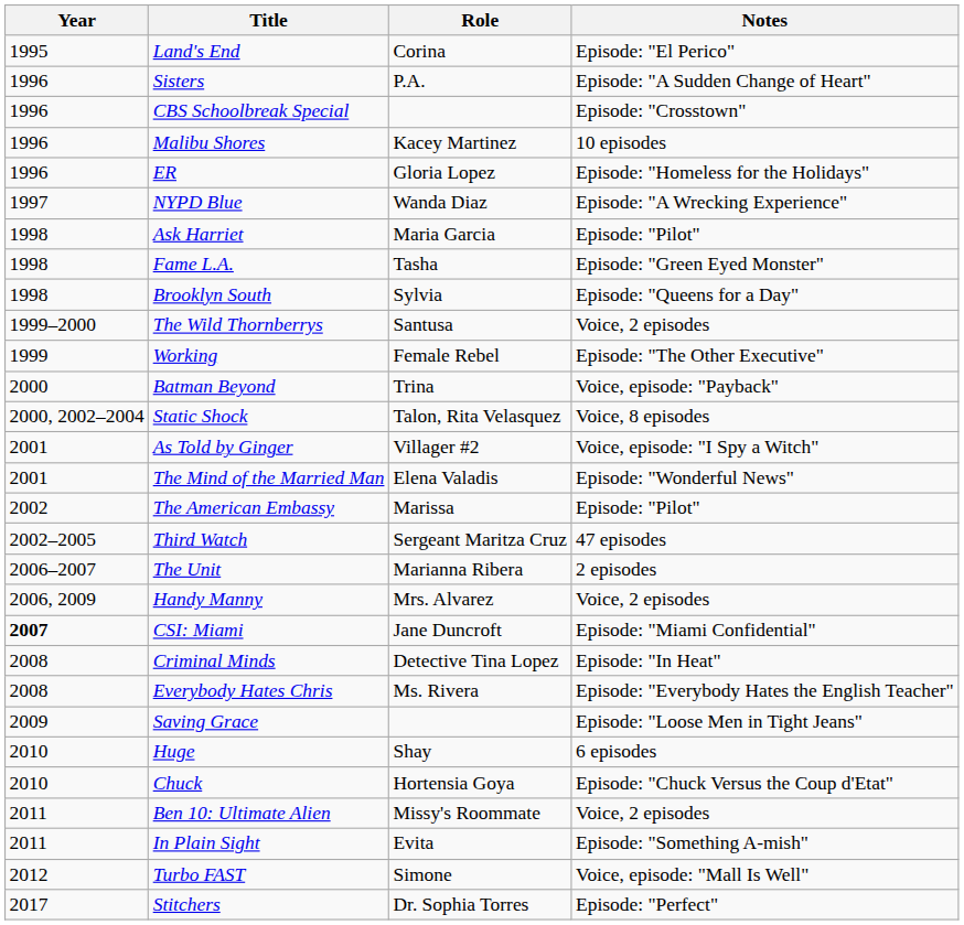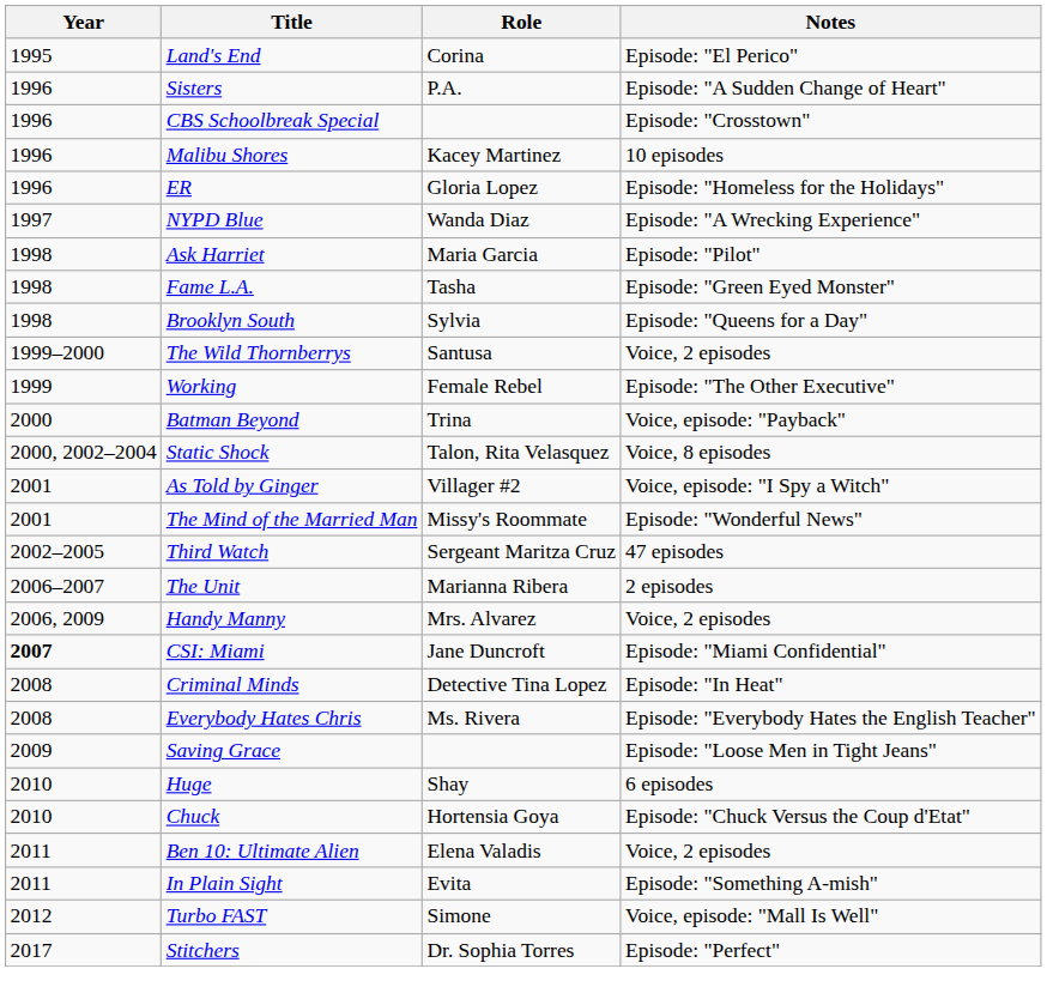 <table class="wikitable sortable">
 <tr>
 <th>Year</th>
 <th>Title</th>
 <th>Role</th>
 <th>Notes</th>
 </tr>
 <tr>
 <td>1995</td>
 <td><em><a href='#'>Land's End</a></em></td>
 <td>Corina</td>
 <td>Episode: "El Perico"</td>
 </tr>
 <tr>
 <td>1996</td>
 <td><em><a href='#'>Sisters</a></em></td>
 <td>P.A.</td>
 <td>Episode: "A Sudden Change of Heart"</td>
 </tr>
 <tr>
 <td>1996</td>
 <td><em><a href='#'>CBS Schoolbreak Special</a></em></td>
 <td></td>
 <td>Episode: "Crosstown"</td>
 </tr>
 <tr>
 <td>1996</td>
 <td><em><a href='#'>Malibu Shores</a></em></td>
 <td>Kacey Martinez</td>
 <td>10 episodes</td>
 </tr>
 <tr>
 <td>1996</td>
 <td><em><a href='#'>ER</a></em></td>
 <td>Gloria Lopez</td>
 <td>Episode: "Homeless for the Holidays"</td>
 </tr>
 <tr>
 <td>1997</td>
 <td><em><a href='#'>NYPD Blue</a></em></td>
 <td>Wanda Diaz</td>
 <td>Episode: "A Wrecking Experience"</td>
 </tr>
 <tr>
 <td>1998</td>
 <td><em><a href='#'>Ask Harriet</a></em></td>
 <td>Maria Garcia</td>
 <td>Episode: "Pilot"</td>
 </tr>
 <tr>
 <td>1998</td>
 <td><em><a href='#'>Fame L.A.</a></em></td>
 <td>Tasha</td>
 <td>Episode: "Green Eyed Monster"</td>
 </tr>
 <tr>
 <td>1998</td>
 <td><em><a href='#'>Brooklyn South</a></em></td>
 <td>Sylvia</td>
 <td>Episode: "Queens for a Day"</td>
 </tr>
 <tr>
 <td>1999–2000</td>
 <td><em><a href='#'>The Wild Thornberrys</a></em></td>
 <td>Santusa</td>
 <td>Voice, 2 episodes</td>
 </tr>
 <tr>
 <td>1999</td>
 <td><em><a href='#'>Working</a></em></td>
 <td>Female Rebel</td>
 <td>Episode: "The Other Executive"</td>
 </tr>
 <tr>
 <td>2000</td>
 <td><em><a href='#'>Batman Beyond</a></em></td>
 <td>Trina</td>
 <td>Voice, episode: "Payback"</td>
 </tr>
 <tr>
 <td>2000, 2002–2004</td>
 <td><em><a href='#'>Static Shock</a></em></td>
 <td>Talon, Rita Velasquez</td>
 <td>Voice, 8 episodes</td>
 </tr>
 <tr>
 <td>2001</td>
 <td><em><a href='#'>As Told by Ginger</a></em></td>
 <td>Villager #2</td>
 <td>Voice, episode: "I Spy a Witch"</td>
 </tr>
 <tr>
 <td>2001</td>
 <td><em><a href='#'>The Mind of the Married Man</a></em></td>
-<td>Elena Valadis</td>
+<td>Missy's Roommate</td>
 <td>Episode: "Wonderful News"</td>
-</tr>
-<tr>
-<td>2002</td>
-<td><em><a href='#'>The American Embassy</a></em></td>
-<td>Marissa</td>
-<td>Episode: "Pilot"</td>
 </tr>
 <tr>
 <td>2002–2005</td>
 <td><em><a href='#'>Third Watch</a></em></td>
 <td>Sergeant Maritza Cruz</td>
 <td>47 episodes</td>
 </tr>
 <tr>
 <td>2006–2007</td>
 <td><em><a href='#'>The Unit</a></em></td>
 <td>Marianna Ribera</td>
 <td>2 episodes</td>
 </tr>
 <tr>
 <td>2006, 2009</td>
 <td><em><a href='#'>Handy Manny</a></em></td>
 <td>Mrs. Alvarez</td>
 <td>Voice, 2 episodes</td>
 </tr>
 <tr>
 <td><strong>2007</strong></td>
 <td><em><a href='#'>CSI: Miami</a></em></td>
 <td>Jane Duncroft</td>
 <td>Episode: "Miami Confidential"</td>
 </tr>
 <tr>
 <td>2008</td>
 <td><em><a href='#'>Criminal Minds</a></em></td>
 <td>Detective Tina Lopez</td>
 <td>Episode: "In Heat"</td>
 </tr>
 <tr>
 <td>2008</td>
 <td><em><a href='#'>Everybody Hates Chris</a></em></td>
 <td>Ms. Rivera</td>
 <td>Episode: "Everybody Hates the English Teacher"</td>
 </tr>
 <tr>
 <td>2009</td>
 <td><em><a href='#'>Saving Grace</a></em></td>
 <td></td>
 <td>Episode: "Loose Men in Tight Jeans"</td>
 </tr>
 <tr>
 <td>2010</td>
 <td><em><a href='#'>Huge</a></em></td>
 <td>Shay</td>
 <td>6 episodes</td>
 </tr>
 <tr>
 <td>2010</td>
 <td><em><a href='#'>Chuck</a></em></td>
 <td>Hortensia Goya</td>
 <td>Episode: "Chuck Versus the Coup d'Etat"</td>
 </tr>
 <tr>
 <td>2011</td>
 <td><em><a href='#'>Ben 10: Ultimate Alien</a></em></td>
-<td>Missy's Roommate</td>
+<td>Elena Valadis</td>
 <td>Voice, 2 episodes</td>
 </tr>
 <tr>
 <td>2011</td>
 <td><em><a href='#'>In Plain Sight</a></em></td>
 <td>Evita</td>
 <td>Episode: "Something A-mish"</td>
 </tr>
 <tr>
 <td>2012</td>
 <td><em><a href='#'>Turbo FAST</a></em></td>
 <td>Simone</td>
 <td>Voice, episode: "Mall Is Well"</td>
 </tr>
 <tr>
 <td>2017</td>
 <td><em><a href='#'>Stitchers</a></em></td>
 <td>Dr. Sophia Torres</td>
 <td>Episode: "Perfect"</td>
 </tr>
 </table>
